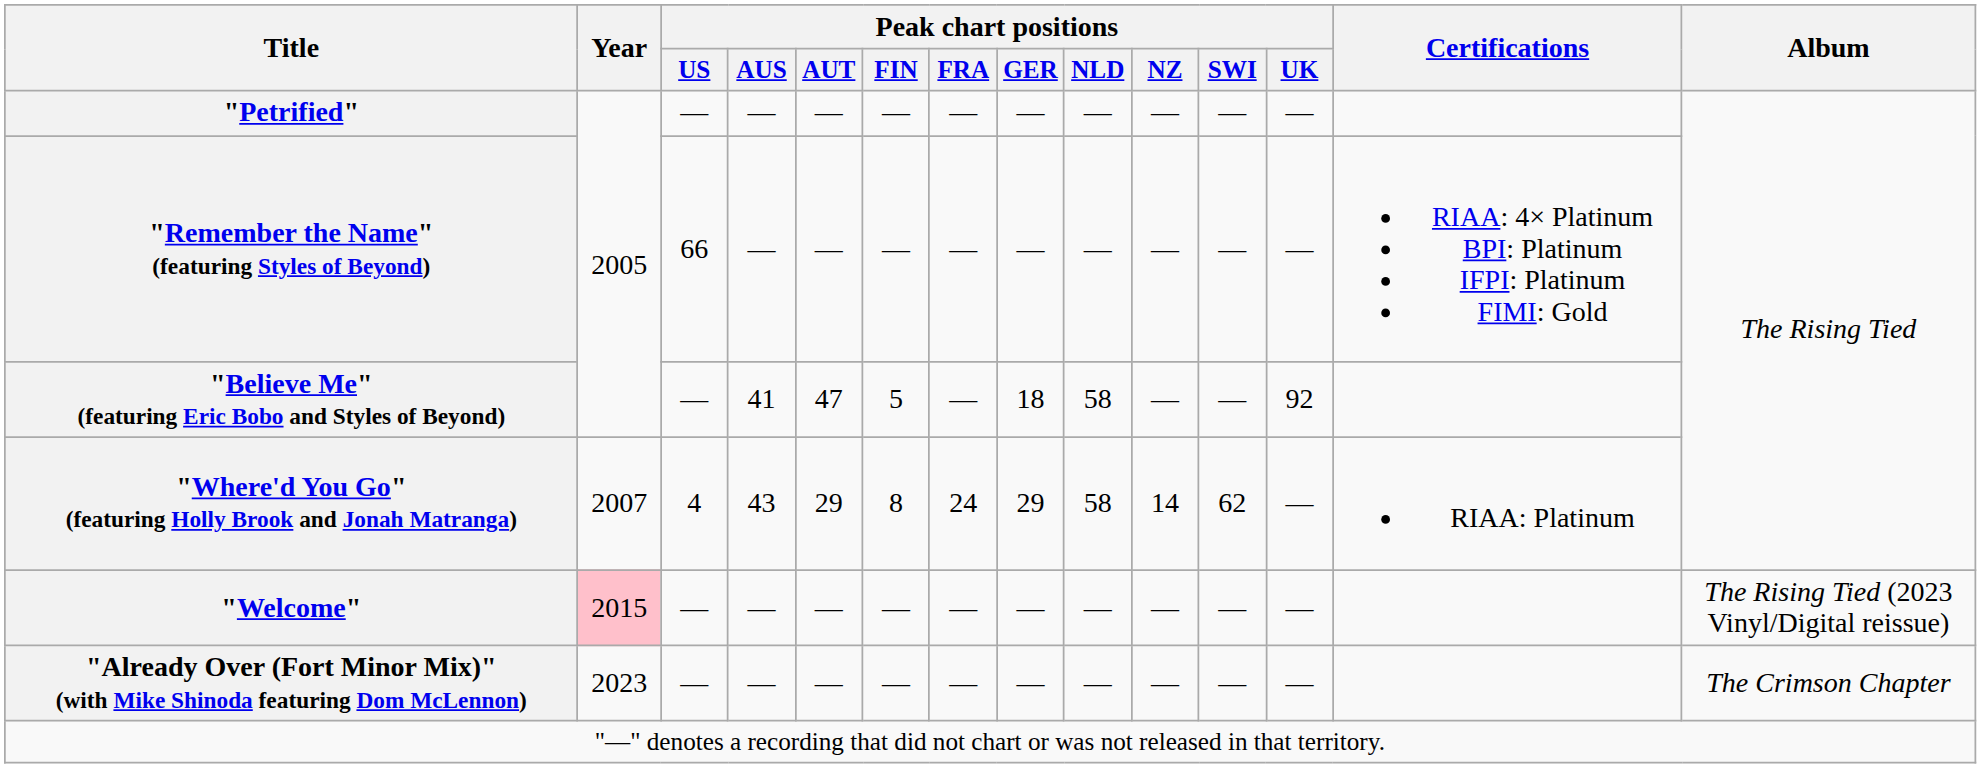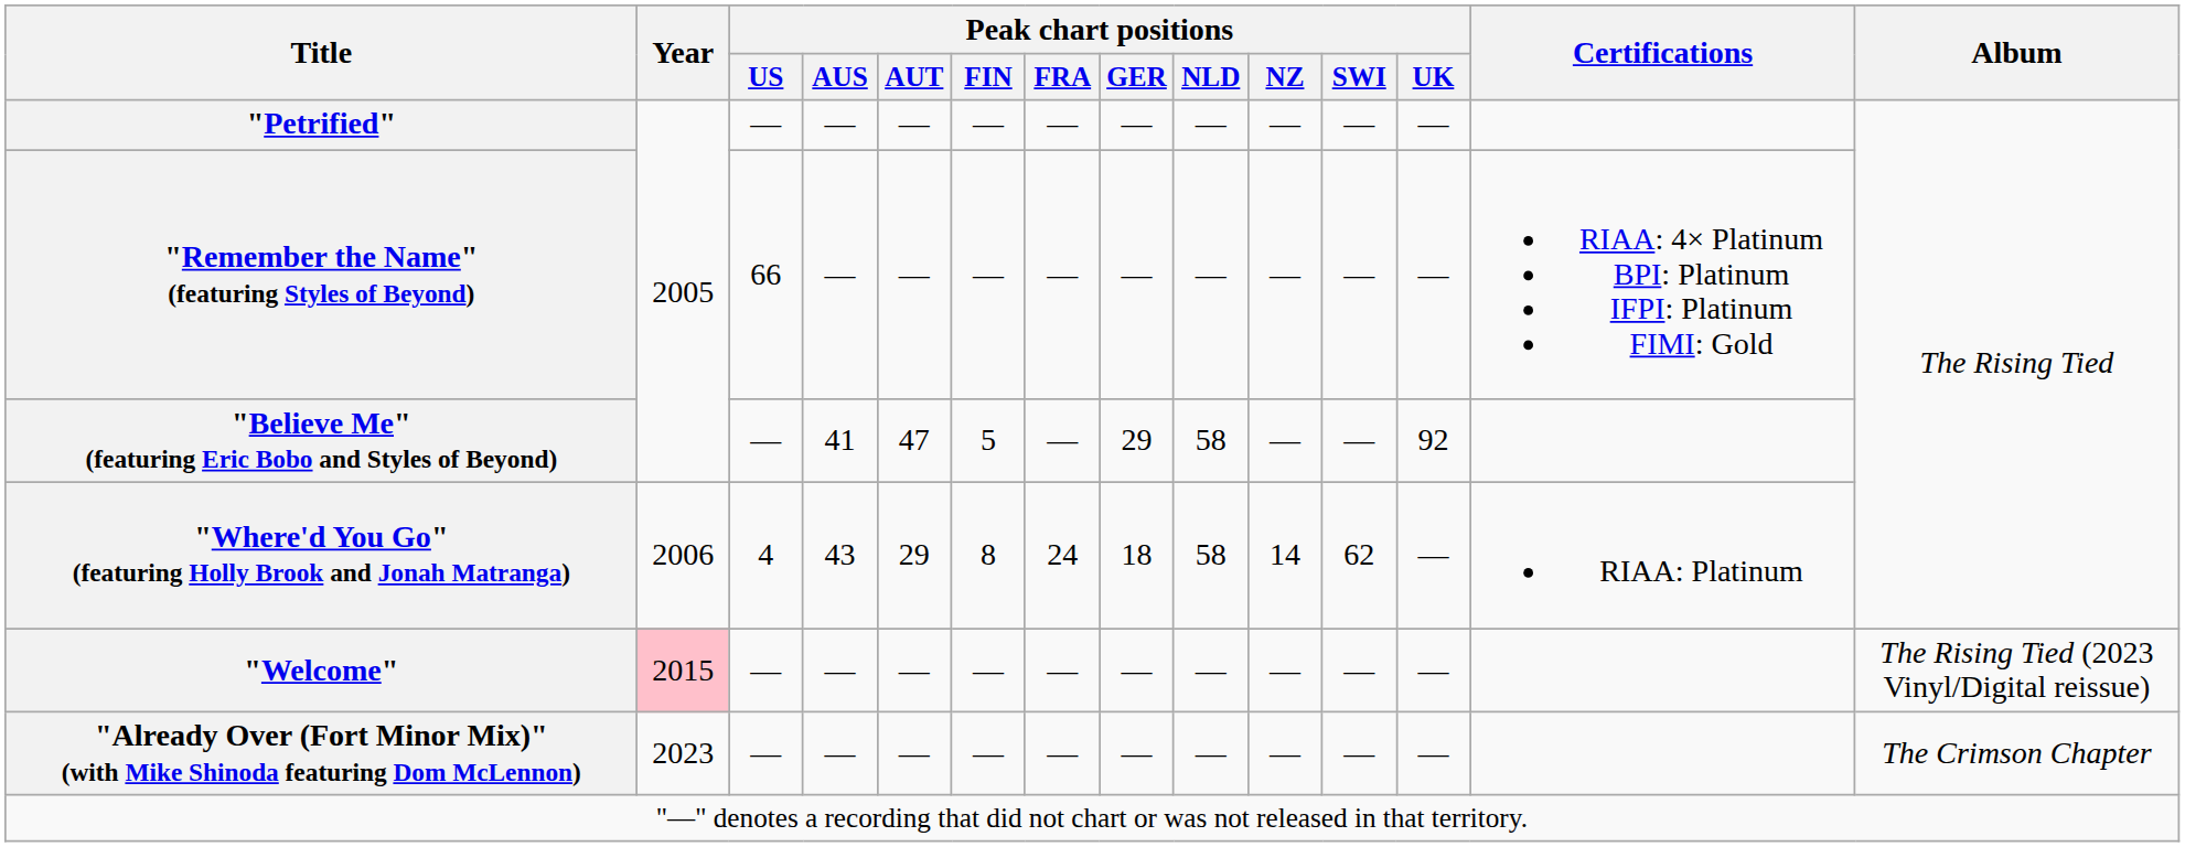 <table class="wikitable plainrowheaders" style="text-align:center;">
 <tr>
 <th scope="col" rowspan="2" style="width:20em;">Title</th>
 <th scope="col" rowspan="2" style="width:2.5em;">Year</th>
 <th scope="col" colspan="10">Peak chart positions</th>
 <th scope="col" rowspan="2" style="width:12em;"><a href='#'>Certifications</a></th>
 <th scope="col" rowspan="2" style="width:10em;">Album</th>
 </tr>
 <tr>
 <th style="width:2.2em;font-size:90%;"><a href='#'>US</a><br></th>
 <th style="width:2.2em;font-size:90%;"><a href='#'>AUS</a><br></th>
 <th style="width:2.2em;font-size:90%;"><a href='#'>AUT</a><br></th>
 <th style="width:2.2em;font-size:90%;"><a href='#'>FIN</a><br></th>
 <th style="width:2.2em;font-size:90%;"><a href='#'>FRA</a><br></th>
 <th style="width:2.2em;font-size:90%;"><a href='#'>GER</a><br></th>
 <th style="width:2.2em;font-size:90%;"><a href='#'>NLD</a><br></th>
 <th style="width:2.2em;font-size:90%;"><a href='#'>NZ</a><br></th>
 <th style="width:2.2em;font-size:90%;"><a href='#'>SWI</a><br></th>
 <th style="width:2.2em;font-size:90%;"><a href='#'>UK</a><br></th>
 </tr>
 <tr>
 <th scope="row">"<a href='#'>Petrified</a>"</th>
 <td rowspan="3">2005</td>
 <td>—</td>
 <td>—</td>
 <td>—</td>
 <td>—</td>
 <td>—</td>
 <td>—</td>
 <td>—</td>
 <td>—</td>
 <td>—</td>
 <td>—</td>
 <td></td>
 <td rowspan="4"><em>The Rising Tied</em></td>
 </tr>
 <tr>
 <th scope="row">"<a href='#'>Remember the Name</a>"<br><small>(featuring <a href='#'>Styles of Beyond</a>)</small></th>
 <td>66</td>
 <td>—</td>
 <td>—</td>
 <td>—</td>
 <td>—</td>
 <td>—</td>
 <td>—</td>
 <td>—</td>
 <td>—</td>
 <td>—</td>
 <td><br><ul><li><a href='#'>RIAA</a>: 4× Platinum</li><li><a href='#'>BPI</a>: Platinum</li><li><a href='#'>IFPI</a>: Platinum</li><li><a href='#'>FIMI</a>: Gold</li></ul></td>
 </tr>
 <tr>
 <th scope="row">"<a href='#'>Believe Me</a>"<br><small>(featuring <a href='#'>Eric Bobo</a> and Styles of Beyond)</small></th>
 <td>—</td>
 <td>41</td>
 <td>47</td>
 <td>5</td>
 <td>—</td>
-<td>18</td>
+<td>29</td>
 <td>58</td>
 <td>—</td>
 <td>—</td>
 <td>92</td>
 <td></td>
 </tr>
 <tr>
 <th scope="row">"<a href='#'>Where'd You Go</a>"<br><small>(featuring <a href='#'>Holly Brook</a> and <a href='#'>Jonah Matranga</a>)</small></th>
-<td>2007</td>
+<td>2006</td>
 <td>4</td>
 <td>43</td>
 <td>29</td>
 <td>8</td>
 <td>24</td>
-<td>29</td>
+<td>18</td>
 <td>58</td>
 <td>14</td>
 <td>62</td>
 <td>—</td>
 <td><br><ul><li>RIAA: Platinum</li></ul></td>
 </tr>
 <tr>
 <th scope="row">"<a href='#'>Welcome</a>"</th>
 <td style="background: pink;">2015</td>
 <td>—</td>
 <td>—</td>
 <td>—</td>
 <td>—</td>
 <td>—</td>
 <td>—</td>
 <td>—</td>
 <td>—</td>
 <td>—</td>
 <td>—</td>
 <td></td>
 <td><em>The Rising Tied</em> (2023 Vinyl/Digital reissue)</td>
 </tr>
 <tr>
 <th scope="row">"Already Over (Fort Minor Mix)" <br><small>(with <a href='#'>Mike Shinoda</a> featuring <a href='#'>Dom McLennon</a>)</small></th>
 <td>2023</td>
 <td>—</td>
 <td>—</td>
 <td>—</td>
 <td>—</td>
 <td>—</td>
 <td>—</td>
 <td>—</td>
 <td>—</td>
 <td>—</td>
 <td>—</td>
 <td></td>
 <td><em>The Crimson Chapter</em></td>
 </tr>
 <tr>
 <td colspan="14" style="font-size:90%">"—" denotes a recording that did not chart or was not released in that territory.</td>
 </tr>
 </table>
